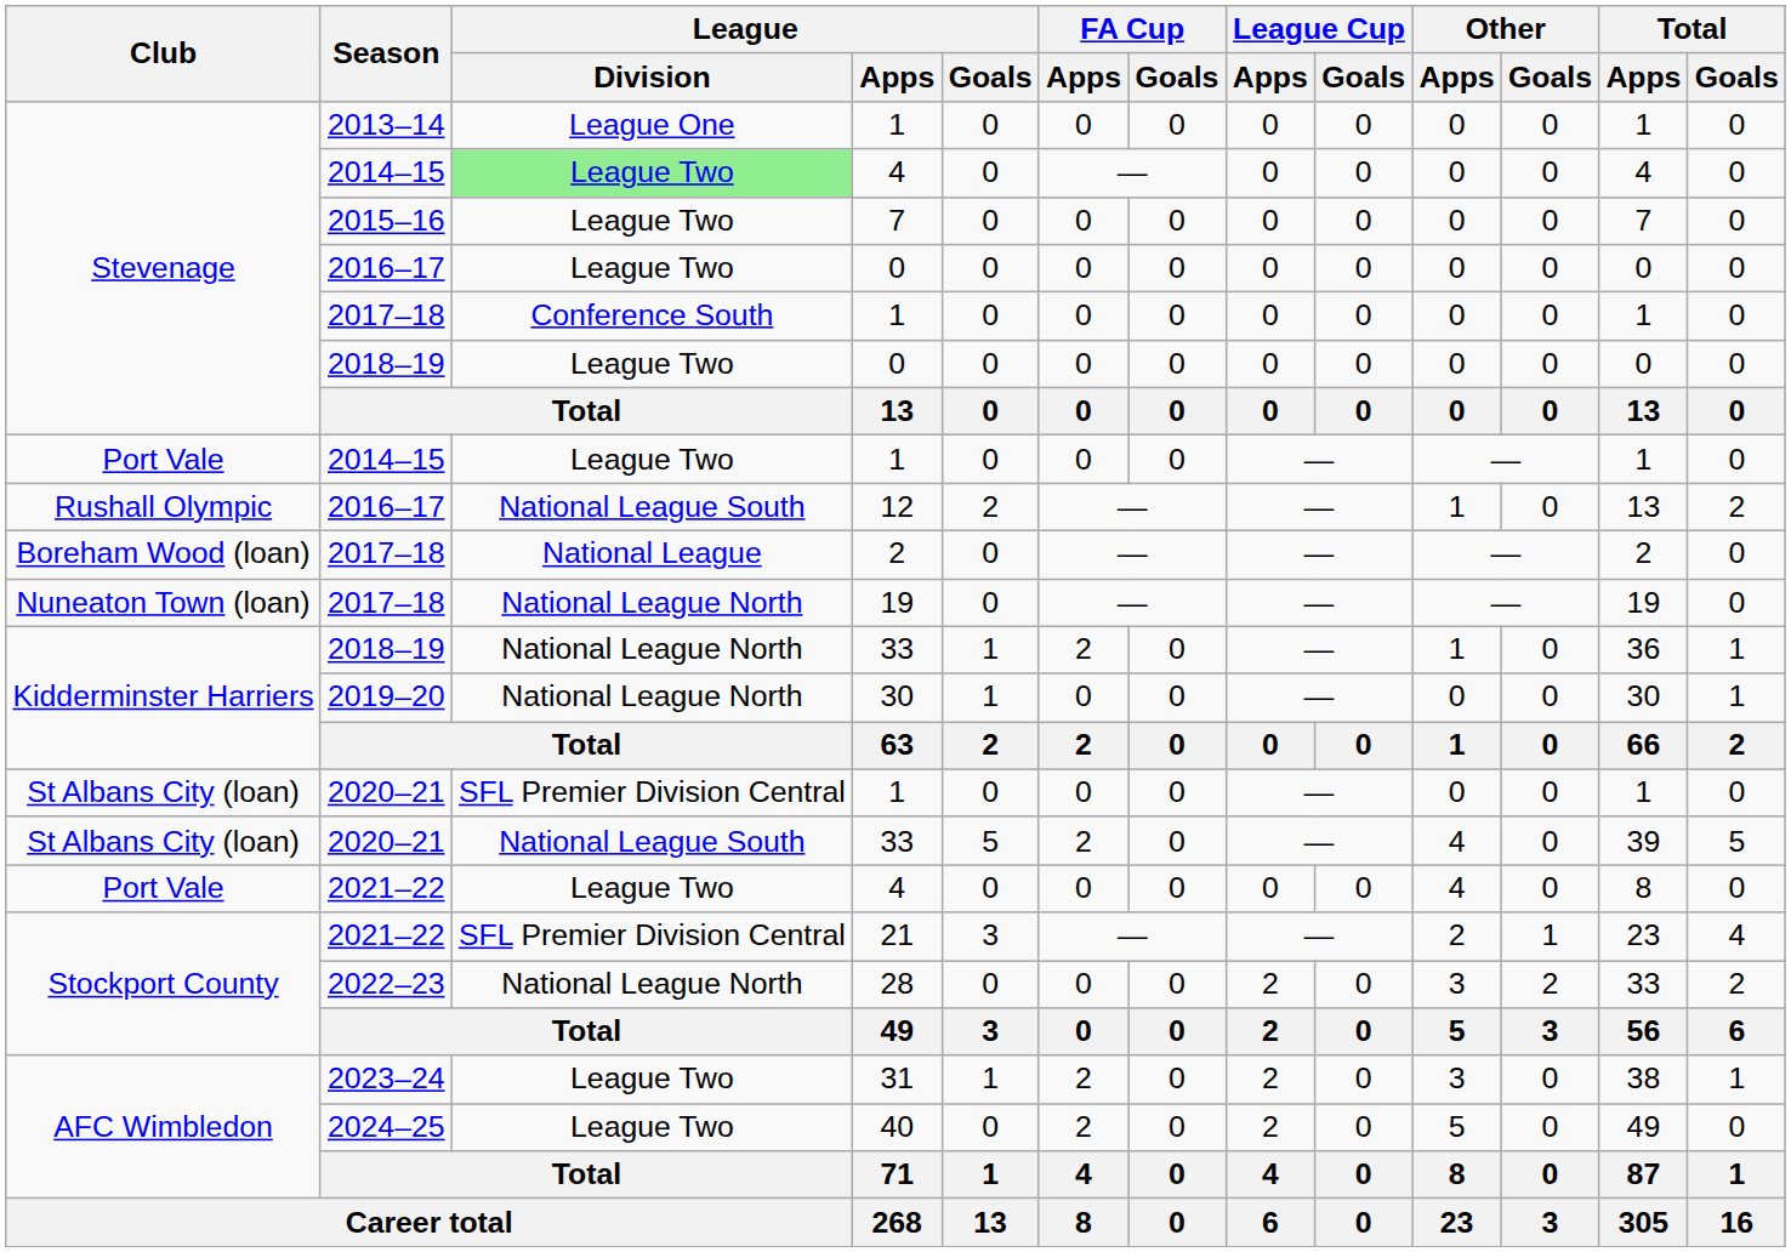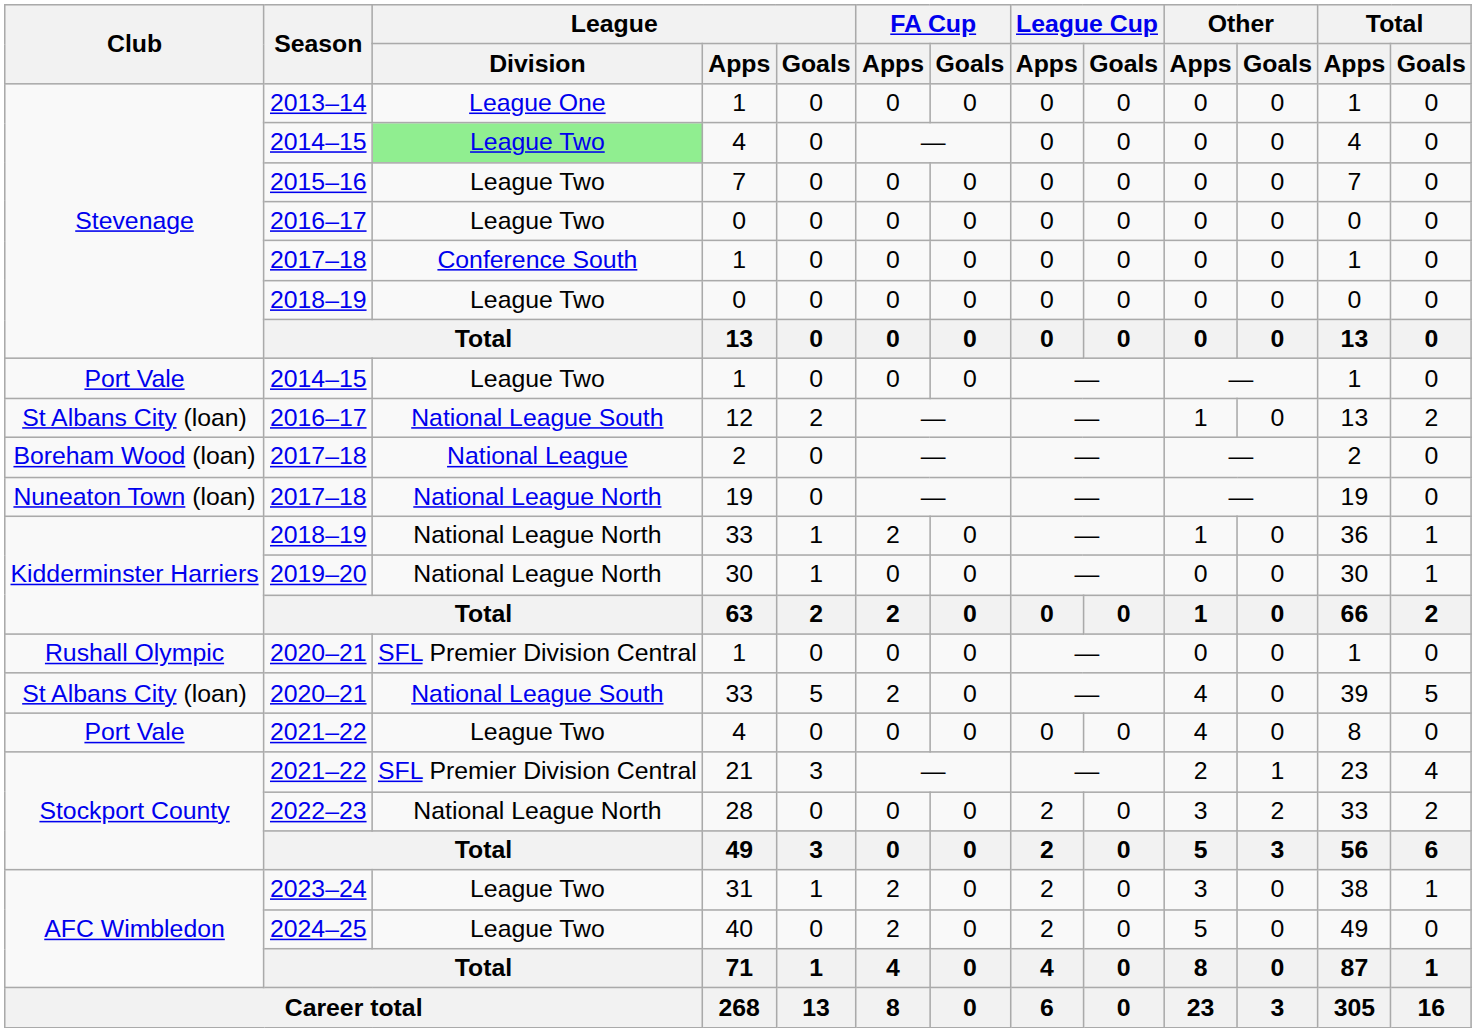 <table class="wikitable" style="text-align:center">
 <tr>
 <th rowspan="2">Club</th>
 <th rowspan="2">Season</th>
 <th colspan="3">League</th>
 <th colspan="2"><a href='#'>FA Cup</a></th>
 <th colspan="2"><a href='#'>League Cup</a></th>
 <th colspan="2">Other</th>
 <th colspan="2">Total</th>
 </tr>
 <tr>
 <th>Division</th>
 <th>Apps</th>
 <th>Goals</th>
 <th>Apps</th>
 <th>Goals</th>
 <th>Apps</th>
 <th>Goals</th>
 <th>Apps</th>
 <th>Goals</th>
 <th>Apps</th>
 <th>Goals</th>
 </tr>
 <tr>
 <td rowspan="7"><a href='#'>Stevenage</a></td>
 <td><a href='#'>2013–14</a></td>
 <td><a href='#'>League One</a></td>
 <td>1</td>
 <td>0</td>
 <td>0</td>
 <td>0</td>
 <td>0</td>
 <td>0</td>
 <td>0</td>
 <td>0</td>
 <td>1</td>
 <td>0</td>
 </tr>
 <tr>
 <td><a href='#'>2014–15</a></td>
 <td style="background: lightgreen;"><a href='#'>League Two</a></td>
 <td>4</td>
 <td>0</td>
 <td colspan="2">—</td>
 <td>0</td>
 <td>0</td>
 <td>0</td>
 <td>0</td>
 <td>4</td>
 <td>0</td>
 </tr>
 <tr>
 <td><a href='#'>2015–16</a></td>
 <td>League Two</td>
 <td>7</td>
 <td>0</td>
 <td>0</td>
 <td>0</td>
 <td>0</td>
 <td>0</td>
 <td>0</td>
 <td>0</td>
 <td>7</td>
 <td>0</td>
 </tr>
 <tr>
 <td><a href='#'>2016–17</a></td>
 <td>League Two</td>
 <td>0</td>
 <td>0</td>
 <td>0</td>
 <td>0</td>
 <td>0</td>
 <td>0</td>
 <td>0</td>
 <td>0</td>
 <td>0</td>
 <td>0</td>
 </tr>
 <tr>
 <td><a href='#'>2017–18</a></td>
 <td><a href='#'>Conference South</a></td>
 <td>1</td>
 <td>0</td>
 <td>0</td>
 <td>0</td>
 <td>0</td>
 <td>0</td>
 <td>0</td>
 <td>0</td>
 <td>1</td>
 <td>0</td>
 </tr>
 <tr>
 <td><a href='#'>2018–19</a></td>
 <td>League Two</td>
 <td>0</td>
 <td>0</td>
 <td>0</td>
 <td>0</td>
 <td>0</td>
 <td>0</td>
 <td>0</td>
 <td>0</td>
 <td>0</td>
 <td>0</td>
 </tr>
 <tr>
 <th colspan="2">Total</th>
 <th>13</th>
 <th>0</th>
 <th>0</th>
 <th>0</th>
 <th>0</th>
 <th>0</th>
 <th>0</th>
 <th>0</th>
 <th>13</th>
 <th>0</th>
 </tr>
 <tr>
 <td><a href='#'>Port Vale</a></td>
 <td><a href='#'>2014–15</a></td>
 <td>League Two</td>
 <td>1</td>
 <td>0</td>
 <td>0</td>
 <td>0</td>
 <td colspan="2">—</td>
 <td colspan="2">—</td>
 <td>1</td>
 <td>0</td>
 </tr>
 <tr>
-<td><a href='#'>Rushall Olympic</a></td>
+<td><a href='#'>St Albans City</a> (loan)</td>
 <td><a href='#'>2016–17</a></td>
 <td><a href='#'>National League South</a></td>
 <td>12</td>
 <td>2</td>
 <td colspan="2">—</td>
 <td colspan="2">—</td>
 <td>1</td>
 <td>0</td>
 <td>13</td>
 <td>2</td>
 </tr>
 <tr>
 <td><a href='#'>Boreham Wood</a> (loan)</td>
 <td><a href='#'>2017–18</a></td>
 <td><a href='#'>National League</a></td>
 <td>2</td>
 <td>0</td>
 <td colspan="2">—</td>
 <td colspan="2">—</td>
 <td colspan="2">—</td>
 <td>2</td>
 <td>0</td>
 </tr>
 <tr>
 <td><a href='#'>Nuneaton Town</a> (loan)</td>
 <td><a href='#'>2017–18</a></td>
 <td><a href='#'>National League North</a></td>
 <td>19</td>
 <td>0</td>
 <td colspan="2">—</td>
 <td colspan="2">—</td>
 <td colspan="2">—</td>
 <td>19</td>
 <td>0</td>
 </tr>
 <tr>
 <td rowspan="3"><a href='#'>Kidderminster Harriers</a></td>
 <td><a href='#'>2018–19</a></td>
 <td>National League North</td>
 <td>33</td>
 <td>1</td>
 <td>2</td>
 <td>0</td>
 <td colspan="2">—</td>
 <td>1</td>
 <td>0</td>
 <td>36</td>
 <td>1</td>
 </tr>
 <tr>
 <td><a href='#'>2019–20</a></td>
 <td>National League North</td>
 <td>30</td>
 <td>1</td>
 <td>0</td>
 <td>0</td>
 <td colspan="2">—</td>
 <td>0</td>
 <td>0</td>
 <td>30</td>
 <td>1</td>
 </tr>
 <tr>
 <th colspan="2">Total</th>
 <th>63</th>
 <th>2</th>
 <th>2</th>
 <th>0</th>
 <th>0</th>
 <th>0</th>
 <th>1</th>
 <th>0</th>
 <th>66</th>
 <th>2</th>
 </tr>
 <tr>
-<td><a href='#'>St Albans City</a> (loan)</td>
+<td><a href='#'>Rushall Olympic</a></td>
 <td><a href='#'>2020–21</a></td>
 <td><a href='#'>SFL</a> Premier Division Central</td>
 <td>1</td>
 <td>0</td>
 <td>0</td>
 <td>0</td>
 <td colspan="2">—</td>
 <td>0</td>
 <td>0</td>
 <td>1</td>
 <td>0</td>
 </tr>
 <tr>
 <td><a href='#'>St Albans City</a> (loan)</td>
 <td><a href='#'>2020–21</a></td>
 <td><a href='#'>National League South</a></td>
 <td>33</td>
 <td>5</td>
 <td>2</td>
 <td>0</td>
 <td colspan="2">—</td>
 <td>4</td>
 <td>0</td>
 <td>39</td>
 <td>5</td>
 </tr>
 <tr>
 <td><a href='#'>Port Vale</a></td>
 <td><a href='#'>2021–22</a></td>
 <td>League Two</td>
 <td>4</td>
 <td>0</td>
 <td>0</td>
 <td>0</td>
 <td>0</td>
 <td>0</td>
 <td>4</td>
 <td>0</td>
 <td>8</td>
 <td>0</td>
 </tr>
 <tr>
 <td rowspan="3"><a href='#'>Stockport County</a></td>
 <td><a href='#'>2021–22</a></td>
 <td><a href='#'>SFL</a> Premier Division Central</td>
 <td>21</td>
 <td>3</td>
 <td colspan="2">—</td>
 <td colspan="2">—</td>
 <td>2</td>
 <td>1</td>
 <td>23</td>
 <td>4</td>
 </tr>
 <tr>
 <td><a href='#'>2022–23</a></td>
 <td>National League North</td>
 <td>28</td>
 <td>0</td>
 <td>0</td>
 <td>0</td>
 <td>2</td>
 <td>0</td>
 <td>3</td>
 <td>2</td>
 <td>33</td>
 <td>2</td>
 </tr>
 <tr>
 <th colspan="2">Total</th>
 <th>49</th>
 <th>3</th>
 <th>0</th>
 <th>0</th>
 <th>2</th>
 <th>0</th>
 <th>5</th>
 <th>3</th>
 <th>56</th>
 <th>6</th>
 </tr>
 <tr>
 <td rowspan="3"><a href='#'>AFC Wimbledon</a></td>
 <td><a href='#'>2023–24</a></td>
 <td>League Two</td>
 <td>31</td>
 <td>1</td>
 <td>2</td>
 <td>0</td>
 <td>2</td>
 <td>0</td>
 <td>3</td>
 <td>0</td>
 <td>38</td>
 <td>1</td>
 </tr>
 <tr>
 <td><a href='#'>2024–25</a></td>
 <td>League Two</td>
 <td>40</td>
 <td>0</td>
 <td>2</td>
 <td>0</td>
 <td>2</td>
 <td>0</td>
 <td>5</td>
 <td>0</td>
 <td>49</td>
 <td>0</td>
 </tr>
 <tr>
 <th colspan="2">Total</th>
 <th>71</th>
 <th>1</th>
 <th>4</th>
 <th>0</th>
 <th>4</th>
 <th>0</th>
 <th>8</th>
 <th>0</th>
 <th>87</th>
 <th>1</th>
 </tr>
 <tr>
 <th colspan="3">Career total</th>
 <th>268</th>
 <th>13</th>
 <th>8</th>
 <th>0</th>
 <th>6</th>
 <th>0</th>
 <th>23</th>
 <th>3</th>
 <th>305</th>
 <th>16</th>
 </tr>
 </table>
